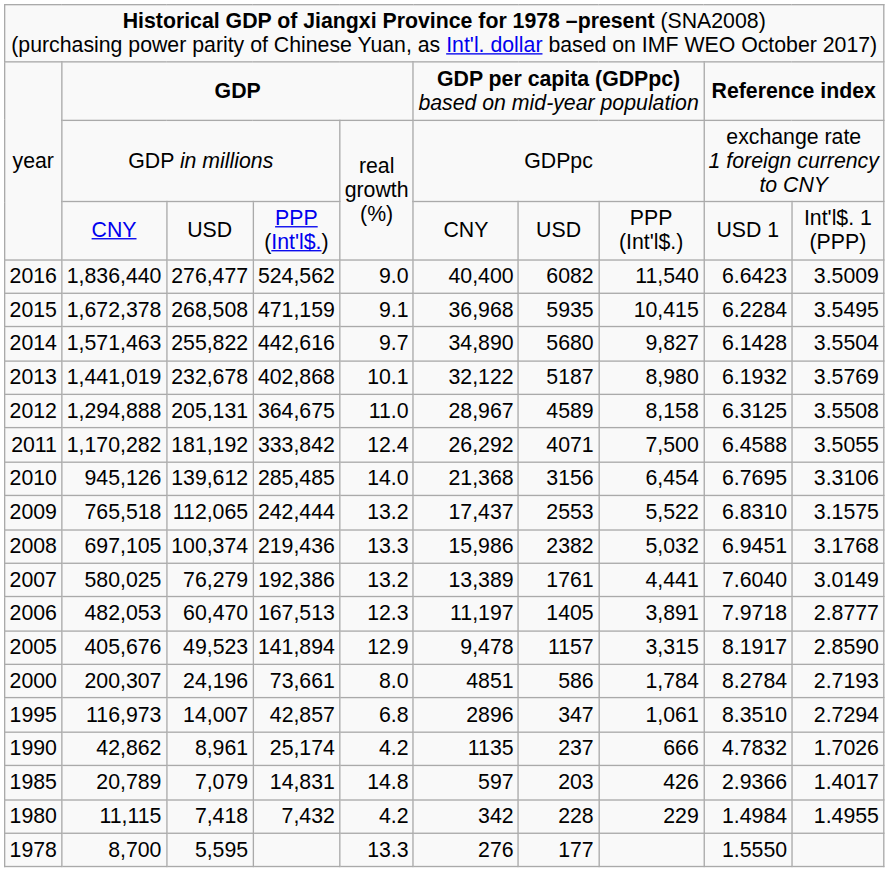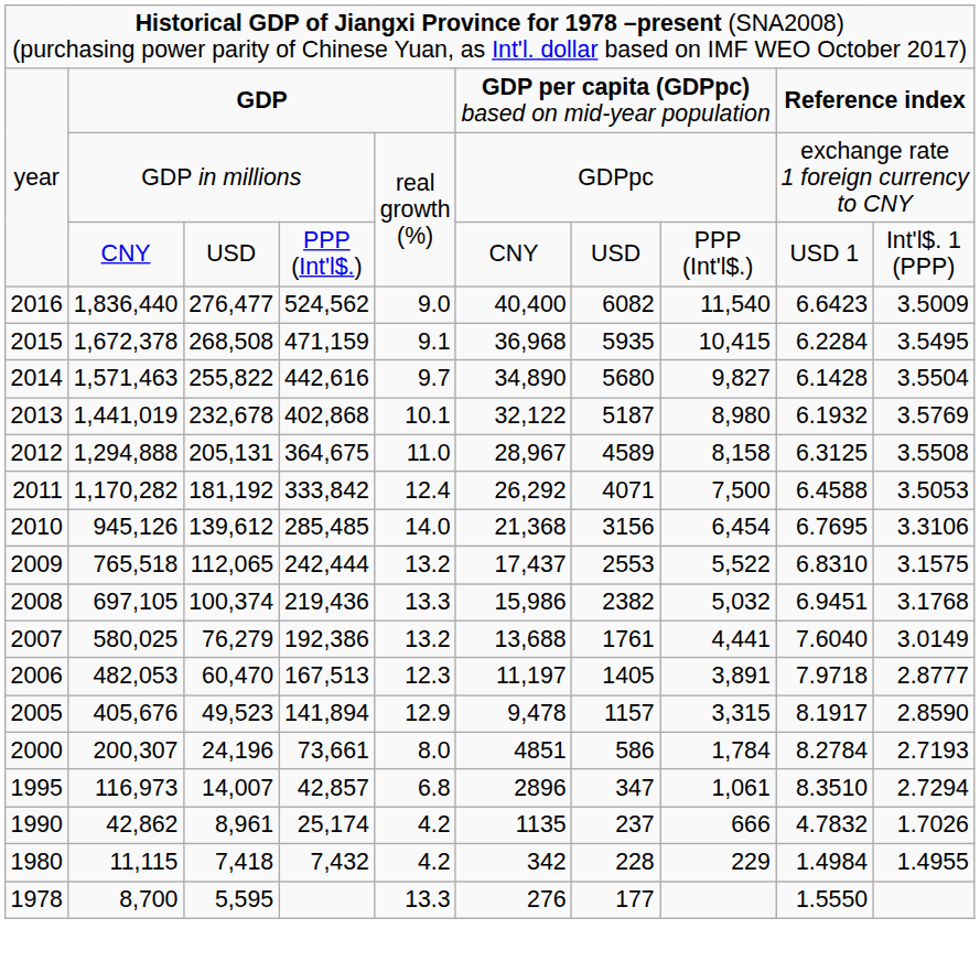 <table class="wikitable sortable">
 <tr>
 <td align=center colspan=10><strong>Historical GDP of Jiangxi Province for 1978 –present</strong> (SNA2008)<br>(purchasing power parity of Chinese Yuan, as <a href='#'>Int'l. dollar</a> based on IMF WEO October 2017)</td>
 </tr>
 <tr align=center>
 <td align=center rowspan=3>year</td>
 <td align=center colspan=4><strong>GDP</strong></td>
 <td align=center colspan=3><strong>GDP per capita (GDPpc)<br></strong> <em>based on mid-year population </em></td>
 <td align=center colspan=2><strong>Reference index</strong></td>
 </tr>
 <tr align=center>
 <td align=center colspan=3>GDP  <em>in millions</em></td>
 <td align=center rowspan=2>real<br>growth<br>(%)</td>
 <td align=center colspan=3>GDPpc</td>
 <td align=center colspan=2>exchange rate<br><em>1 foreign currency<br> to CNY </em></td>
 </tr>
 <tr align=center>
 <td><a href='#'>CNY</a></td>
 <td>USD</td>
 <td><a href='#'>PPP</a><br>(<a href='#'>Int'l$.</a>)</td>
 <td>CNY</td>
 <td>USD</td>
 <td>PPP<br>(Int'l$.)</td>
 <td>USD 1</td>
 <td>Int'l$. 1<br>(PPP)</td>
 </tr>
 <tr align=right>
 <td>2016</td>
 <td>1,836,440</td>
 <td>276,477</td>
 <td>524,562</td>
 <td>9.0</td>
 <td>40,400</td>
 <td>6082</td>
 <td>11,540</td>
 <td>6.6423</td>
 <td>3.5009</td>
 </tr>
 <tr align=right>
 <td>2015</td>
 <td>1,672,378</td>
 <td>268,508</td>
 <td>471,159</td>
 <td>9.1</td>
 <td>36,968</td>
 <td>5935</td>
 <td>10,415</td>
 <td>6.2284</td>
 <td>3.5495</td>
 </tr>
 <tr align=right>
 <td>2014</td>
 <td>1,571,463</td>
 <td>255,822</td>
 <td>442,616</td>
 <td>9.7</td>
 <td>34,890</td>
 <td>5680</td>
 <td>9,827</td>
 <td>6.1428</td>
 <td>3.5504</td>
 </tr>
 <tr align=right>
 <td>2013</td>
 <td>1,441,019</td>
 <td>232,678</td>
 <td>402,868</td>
 <td>10.1</td>
 <td>32,122</td>
 <td>5187</td>
 <td>8,980</td>
 <td>6.1932</td>
 <td>3.5769</td>
 </tr>
 <tr align=right>
 <td>2012</td>
 <td>1,294,888</td>
 <td>205,131</td>
 <td>364,675</td>
 <td>11.0</td>
 <td>28,967</td>
 <td>4589</td>
 <td>8,158</td>
 <td>6.3125</td>
 <td>3.5508</td>
 </tr>
 <tr align=right>
 <td>2011</td>
 <td>1,170,282</td>
 <td>181,192</td>
 <td>333,842</td>
 <td>12.4</td>
 <td>26,292</td>
 <td>4071</td>
 <td>7,500</td>
 <td>6.4588</td>
-<td>3.5055</td>
+<td>3.5053</td>
 </tr>
 <tr align=right>
 <td>2010</td>
 <td>945,126</td>
 <td>139,612</td>
 <td>285,485</td>
 <td>14.0</td>
 <td>21,368</td>
 <td>3156</td>
 <td>6,454</td>
 <td>6.7695</td>
 <td>3.3106</td>
 </tr>
 <tr align=right>
 <td>2009</td>
 <td>765,518</td>
 <td>112,065</td>
 <td>242,444</td>
 <td>13.2</td>
 <td>17,437</td>
 <td>2553</td>
 <td>5,522</td>
 <td>6.8310</td>
 <td>3.1575</td>
 </tr>
 <tr align=right>
 <td>2008</td>
 <td>697,105</td>
 <td>100,374</td>
 <td>219,436</td>
 <td>13.3</td>
 <td>15,986</td>
 <td>2382</td>
 <td>5,032</td>
 <td>6.9451</td>
 <td>3.1768</td>
 </tr>
 <tr align=right>
 <td>2007</td>
 <td>580,025</td>
 <td>76,279</td>
 <td>192,386</td>
 <td>13.2</td>
-<td>13,389</td>
+<td>13,688</td>
 <td>1761</td>
 <td>4,441</td>
 <td>7.6040</td>
 <td>3.0149</td>
 </tr>
 <tr align=right>
 <td>2006</td>
 <td>482,053</td>
 <td>60,470</td>
 <td>167,513</td>
 <td>12.3</td>
 <td>11,197</td>
 <td>1405</td>
 <td>3,891</td>
 <td>7.9718</td>
 <td>2.8777</td>
 </tr>
 <tr align=right>
 <td>2005</td>
 <td>405,676</td>
 <td>49,523</td>
 <td>141,894</td>
 <td>12.9</td>
 <td>9,478</td>
 <td>1157</td>
 <td>3,315</td>
 <td>8.1917</td>
 <td>2.8590</td>
 </tr>
 <tr align=right>
 <td>2000</td>
 <td>200,307</td>
 <td>24,196</td>
 <td>73,661</td>
 <td>8.0</td>
 <td>4851</td>
 <td>586</td>
 <td>1,784</td>
 <td>8.2784</td>
 <td>2.7193</td>
 </tr>
 <tr align=right>
 <td>1995</td>
 <td>116,973</td>
 <td>14,007</td>
 <td>42,857</td>
 <td>6.8</td>
 <td>2896</td>
 <td>347</td>
 <td>1,061</td>
 <td>8.3510</td>
 <td>2.7294</td>
 </tr>
 <tr align=right>
 <td>1990</td>
 <td>42,862</td>
 <td>8,961</td>
 <td>25,174</td>
 <td>4.2</td>
 <td>1135</td>
 <td>237</td>
 <td>666</td>
 <td>4.7832</td>
 <td>1.7026</td>
 </tr>
 <tr align=right>
-<td>1985</td>
-<td>20,789</td>
-<td>7,079</td>
-<td>14,831</td>
-<td>14.8</td>
-<td>597</td>
-<td>203</td>
-<td>426</td>
-<td>2.9366</td>
-<td>1.4017</td>
-</tr>
-<tr align=right>
 <td>1980</td>
 <td>11,115</td>
 <td>7,418</td>
 <td>7,432</td>
 <td>4.2</td>
 <td>342</td>
 <td>228</td>
 <td>229</td>
 <td>1.4984</td>
 <td>1.4955</td>
 </tr>
 <tr align=right>
 <td>1978</td>
 <td>8,700</td>
 <td>5,595</td>
 <td></td>
 <td>13.3</td>
 <td>276</td>
 <td>177</td>
 <td></td>
 <td>1.5550</td>
 <td></td>
 </tr>
 </table>
